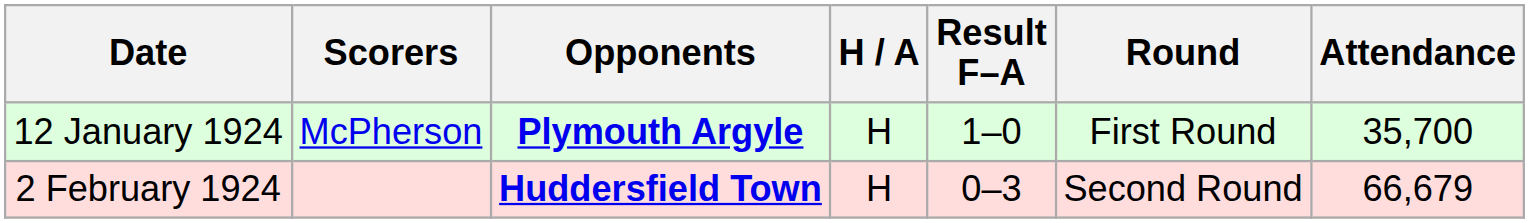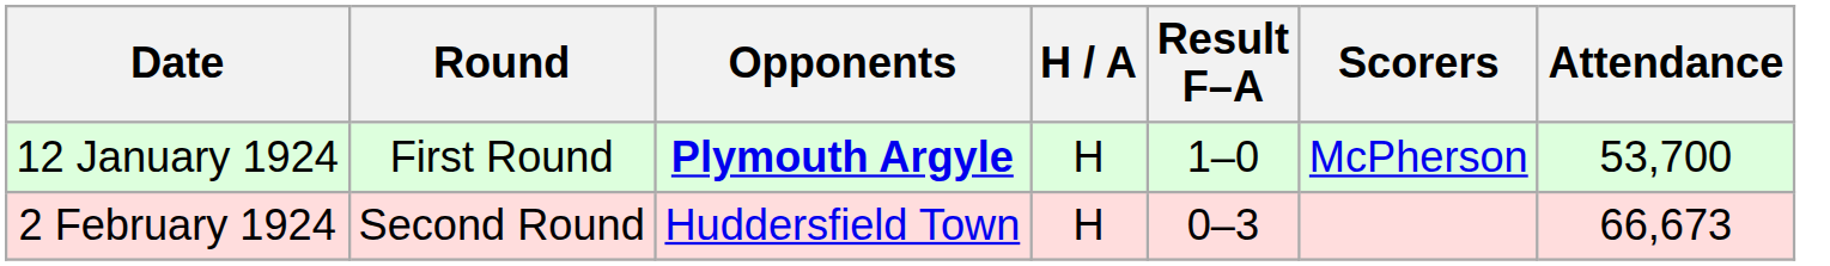 <table class="wikitable" style="text-align:center">
 <tr>
 <th>Date</th>
-<th>Scorers</th>
+<th>Round</th>
 <th>Opponents</th>
 <th>H / A</th>
 <th>Result<br>F–A</th>
-<th>Round</th>
+<th>Scorers</th>
 <th>Attendance</th>
 </tr>
 <tr style="background:#dfd;">
 <td>12 January 1924</td>
-<td><a href='#'>McPherson</a></td>
+<td>First Round</td>
 <td><strong><a href='#'>Plymouth Argyle</a></strong></td>
 <td>H</td>
 <td>1–0</td>
-<td>First Round</td>
-<td>35,700</td>
+<td><a href='#'>McPherson</a></td>
+<td>53,700</td>
 </tr>
 <tr style="background:#fdd;">
 <td>2 February 1924</td>
-<td></td>
-<td><strong><a href='#'>Huddersfield Town</a></strong></td>
+<td>Second Round</td>
+<td><a href='#'>Huddersfield Town</a></td>
 <td>H</td>
 <td>0–3</td>
-<td>Second Round</td>
-<td>66,679</td>
+<td></td>
+<td>66,673</td>
 </tr>
 </table>
